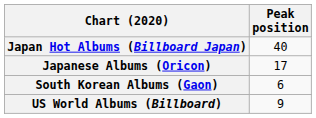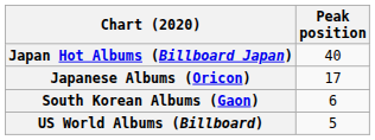 <table class="wikitable sortable plainrowheaders" style="text-align:center">
 <tr>
 <th scope="col">Chart (2020)</th>
 <th scope="col">Peak<br>position</th>
 </tr>
 <tr>
 <th scope="row">Japan <a href='#'>Hot Albums</a> (<em><a href='#'>Billboard Japan</a></em>)</th>
 <td>40</td>
 </tr>
 <tr>
 <th scope="row">Japanese Albums (<a href='#'>Oricon</a>)</th>
 <td>17</td>
 </tr>
 <tr>
 <th scope="row">South Korean Albums (<a href='#'>Gaon</a>)</th>
 <td>6</td>
 </tr>
 <tr>
 <th scope="row">US World Albums (<em>Billboard</em>)</th>
-<td>9</td>
+<td>5</td>
 </tr>
 </table>
